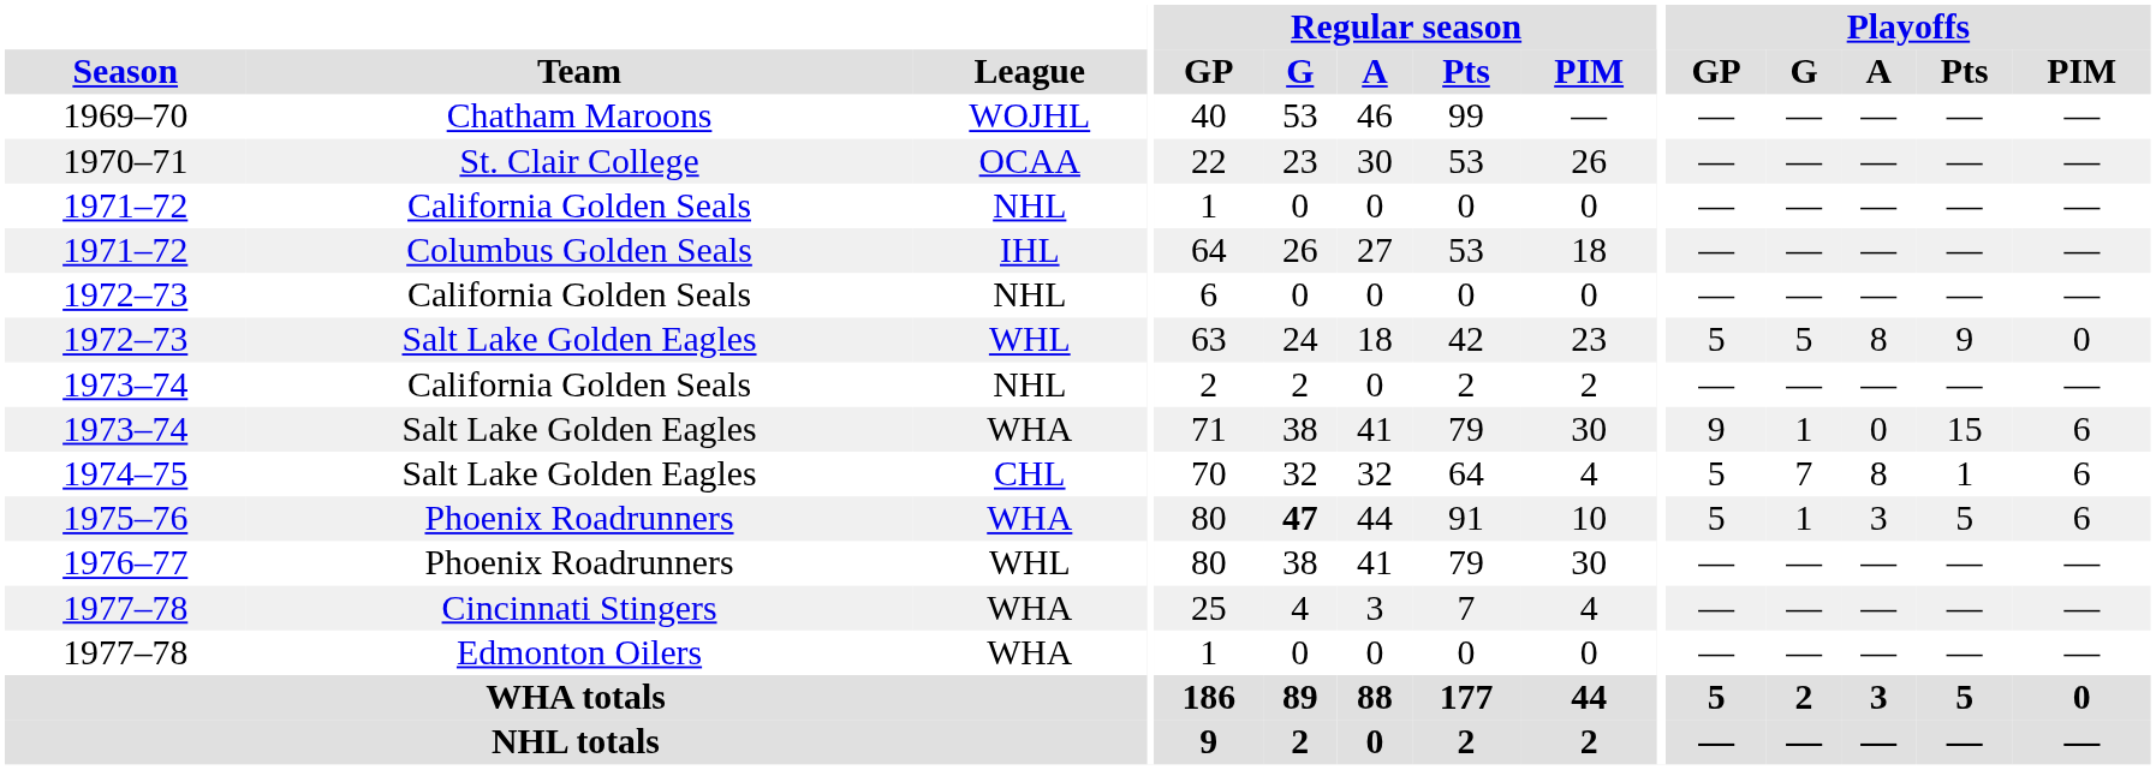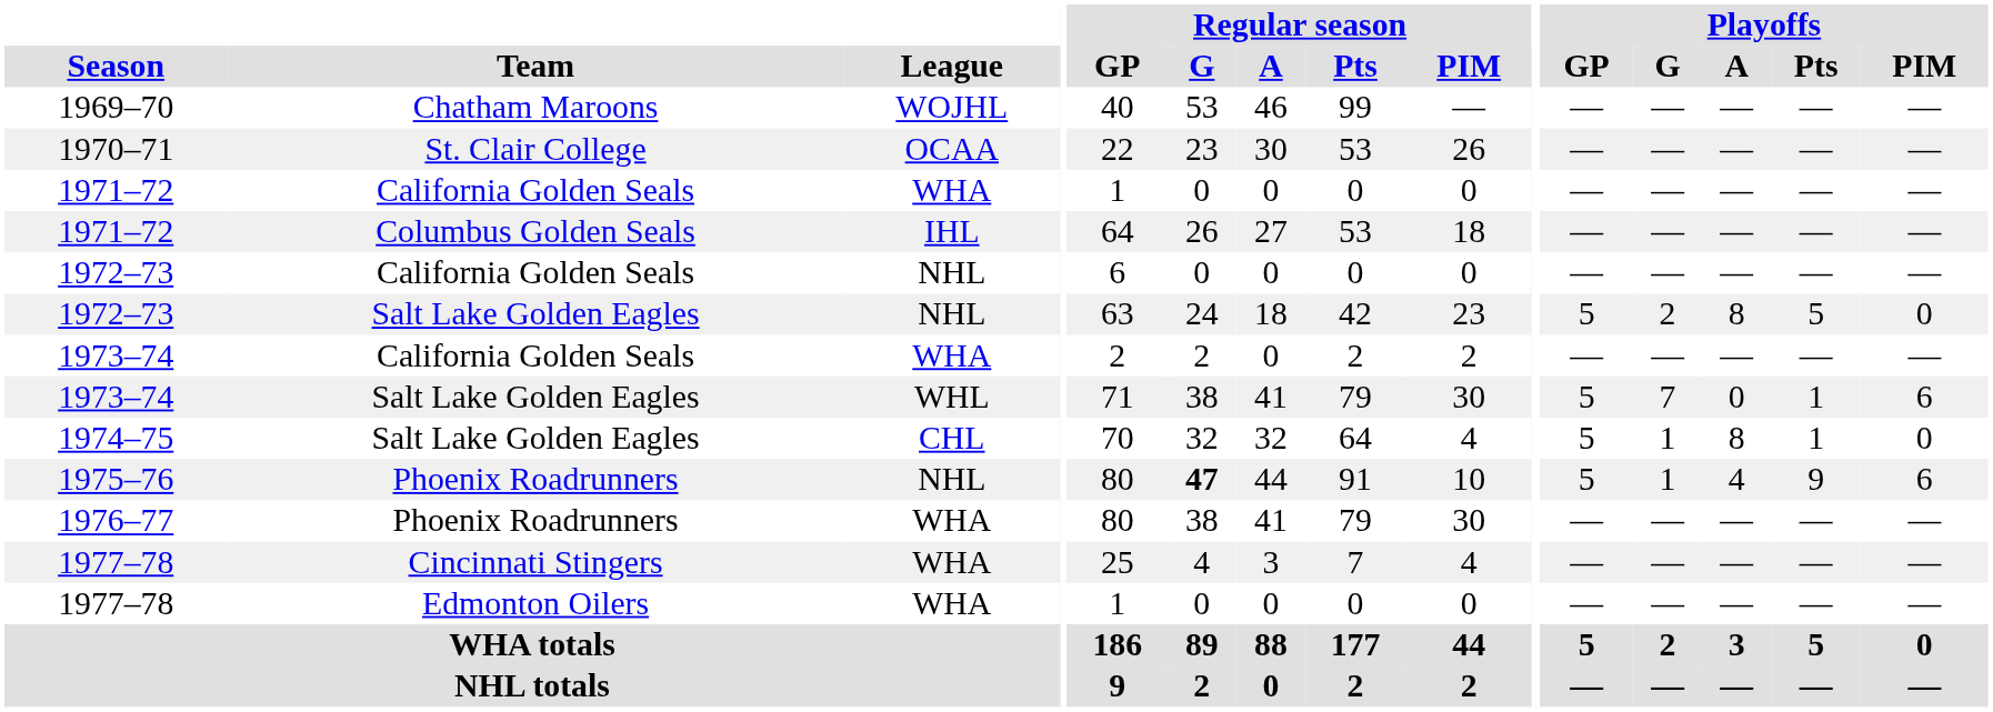 <table border="0" cellpadding="1" cellspacing="0" style="text-align:center; width:60em">
 <tr bgcolor="#e0e0e0">
 <th colspan="3" bgcolor="#ffffff"></th>
 <th rowspan="100" bgcolor="#ffffff"></th>
 <th colspan="5"><a href='#'>Regular season</a></th>
 <th rowspan="100" bgcolor="#ffffff"></th>
 <th colspan="5"><a href='#'>Playoffs</a></th>
 </tr>
 <tr bgcolor="#e0e0e0">
 <th><a href='#'>Season</a></th>
 <th>Team</th>
 <th>League</th>
 <th>GP</th>
 <th><a href='#'>G</a></th>
 <th><a href='#'>A</a></th>
 <th><a href='#'>Pts</a></th>
 <th><a href='#'>PIM</a></th>
 <th>GP</th>
 <th>G</th>
 <th>A</th>
 <th>Pts</th>
 <th>PIM</th>
 </tr>
 <tr>
 <td>1969–70</td>
 <td><a href='#'>Chatham Maroons</a></td>
 <td><a href='#'>WOJHL</a></td>
 <td>40</td>
 <td>53</td>
 <td>46</td>
 <td>99</td>
 <td>—</td>
 <td>—</td>
 <td>—</td>
 <td>—</td>
 <td>—</td>
 <td>—</td>
 </tr>
 <tr bgcolor="#f0f0f0">
 <td>1970–71</td>
 <td><a href='#'>St. Clair College</a></td>
 <td><a href='#'>OCAA</a></td>
 <td>22</td>
 <td>23</td>
 <td>30</td>
 <td>53</td>
 <td>26</td>
 <td>—</td>
 <td>—</td>
 <td>—</td>
 <td>—</td>
 <td>—</td>
 </tr>
 <tr>
 <td><a href='#'>1971–72</a></td>
 <td><a href='#'>California Golden Seals</a></td>
-<td><a href='#'>NHL</a></td>
+<td><a href='#'>WHA</a></td>
 <td>1</td>
 <td>0</td>
 <td>0</td>
 <td>0</td>
 <td>0</td>
 <td>—</td>
 <td>—</td>
 <td>—</td>
 <td>—</td>
 <td>—</td>
 </tr>
 <tr bgcolor="#f0f0f0">
 <td><a href='#'>1971–72</a></td>
 <td><a href='#'>Columbus Golden Seals</a></td>
 <td><a href='#'>IHL</a></td>
 <td>64</td>
 <td>26</td>
 <td>27</td>
 <td>53</td>
 <td>18</td>
 <td>—</td>
 <td>—</td>
 <td>—</td>
 <td>—</td>
 <td>—</td>
 </tr>
 <tr>
 <td><a href='#'>1972–73</a></td>
 <td>California Golden Seals</td>
 <td>NHL</td>
 <td>6</td>
 <td>0</td>
 <td>0</td>
 <td>0</td>
 <td>0</td>
 <td>—</td>
 <td>—</td>
 <td>—</td>
 <td>—</td>
 <td>—</td>
 </tr>
 <tr bgcolor="#f0f0f0">
 <td><a href='#'>1972–73</a></td>
 <td><a href='#'>Salt Lake Golden Eagles</a></td>
-<td><a href='#'>WHL</a></td>
+<td>NHL</td>
 <td>63</td>
 <td>24</td>
 <td>18</td>
 <td>42</td>
 <td>23</td>
 <td>5</td>
+<td>2</td>
+<td>8</td>
 <td>5</td>
-<td>8</td>
-<td>9</td>
 <td>0</td>
 </tr>
 <tr>
 <td><a href='#'>1973–74</a></td>
 <td>California Golden Seals</td>
-<td>NHL</td>
+<td><a href='#'>WHA</a></td>
 <td>2</td>
 <td>2</td>
 <td>0</td>
 <td>2</td>
 <td>2</td>
 <td>—</td>
 <td>—</td>
 <td>—</td>
 <td>—</td>
 <td>—</td>
 </tr>
 <tr bgcolor="#f0f0f0">
 <td><a href='#'>1973–74</a></td>
 <td>Salt Lake Golden Eagles</td>
-<td>WHA</td>
+<td>WHL</td>
 <td>71</td>
 <td>38</td>
 <td>41</td>
 <td>79</td>
 <td>30</td>
-<td>9</td>
+<td>5</td>
+<td>7</td>
+<td>0</td>
 <td>1</td>
-<td>0</td>
-<td>15</td>
 <td>6</td>
 </tr>
 <tr>
 <td><a href='#'>1974–75</a></td>
 <td>Salt Lake Golden Eagles</td>
 <td><a href='#'>CHL</a></td>
 <td>70</td>
 <td>32</td>
 <td>32</td>
 <td>64</td>
 <td>4</td>
 <td>5</td>
-<td>7</td>
+<td>1</td>
 <td>8</td>
 <td>1</td>
-<td>6</td>
+<td>0</td>
 </tr>
 <tr bgcolor="#f0f0f0">
 <td><a href='#'>1975–76</a></td>
 <td><a href='#'>Phoenix Roadrunners</a></td>
-<td><a href='#'>WHA</a></td>
+<td>NHL</td>
 <td>80</td>
 <td><strong>47</strong></td>
 <td>44</td>
 <td>91</td>
 <td>10</td>
 <td>5</td>
 <td>1</td>
-<td>3</td>
-<td>5</td>
+<td>4</td>
+<td>9</td>
 <td>6</td>
 </tr>
 <tr>
 <td><a href='#'>1976–77</a></td>
 <td>Phoenix Roadrunners</td>
-<td>WHL</td>
+<td>WHA</td>
 <td>80</td>
 <td>38</td>
 <td>41</td>
 <td>79</td>
 <td>30</td>
 <td>—</td>
 <td>—</td>
 <td>—</td>
 <td>—</td>
 <td>—</td>
 </tr>
 <tr bgcolor="#f0f0f0">
 <td><a href='#'>1977–78</a></td>
 <td><a href='#'>Cincinnati Stingers</a></td>
 <td>WHA</td>
 <td>25</td>
 <td>4</td>
 <td>3</td>
 <td>7</td>
 <td>4</td>
 <td>—</td>
 <td>—</td>
 <td>—</td>
 <td>—</td>
 <td>—</td>
 </tr>
 <tr>
 <td>1977–78</td>
 <td><a href='#'>Edmonton Oilers</a></td>
 <td>WHA</td>
 <td>1</td>
 <td>0</td>
 <td>0</td>
 <td>0</td>
 <td>0</td>
 <td>—</td>
 <td>—</td>
 <td>—</td>
 <td>—</td>
 <td>—</td>
 </tr>
 <tr bgcolor="#e0e0e0">
 <th colspan="3">WHA totals</th>
 <th>186</th>
 <th>89</th>
 <th>88</th>
 <th>177</th>
 <th>44</th>
 <th>5</th>
 <th>2</th>
 <th>3</th>
 <th>5</th>
 <th>0</th>
 </tr>
 <tr bgcolor="#e0e0e0">
 <th colspan="3">NHL totals</th>
 <th>9</th>
 <th>2</th>
 <th>0</th>
 <th>2</th>
 <th>2</th>
 <th>—</th>
 <th>—</th>
 <th>—</th>
 <th>—</th>
 <th>—</th>
 </tr>
 </table>
